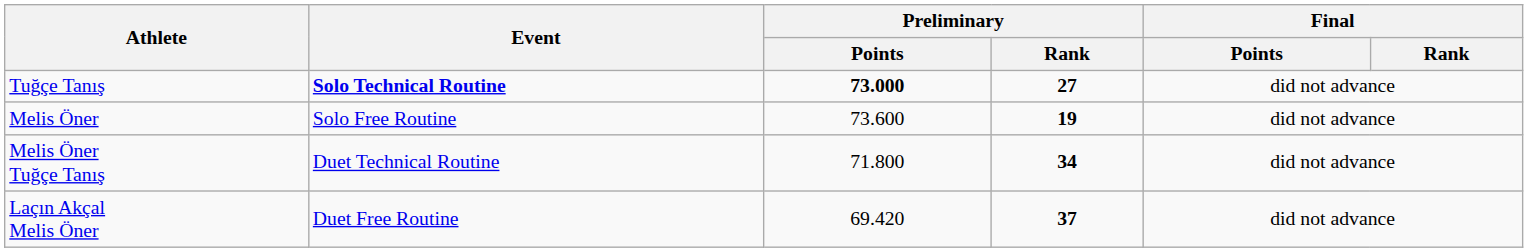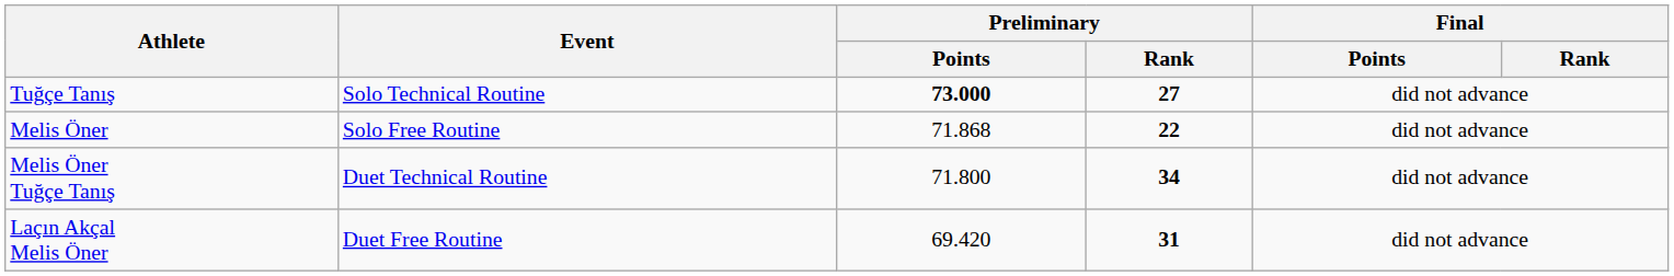 <table class="wikitable" width="70%" style="text-align:center; font-size:90%">
 <tr>
 <th rowspan="2" width="20%">Athlete</th>
 <th rowspan="2" width="30%">Event</th>
 <th colspan="2" width="25%">Preliminary</th>
 <th colspan="2" width="25%">Final</th>
 </tr>
 <tr>
 <th width="15%">Points</th>
 <th>Rank</th>
 <th width="15%">Points</th>
 <th>Rank</th>
 </tr>
 <tr>
 <td align="left"><a href='#'>Tuğçe Tanış</a></td>
-<td align="left"><strong><a href='#'>Solo Technical Routine</a></strong></td>
+<td align="left"><a href='#'>Solo Technical Routine</a></td>
 <td align=center><strong>73.000</strong></td>
 <td align=center><strong>27</strong></td>
 <td align=center colspan=2>did not advance</td>
 </tr>
 <tr>
 <td align="left"><a href='#'>Melis Öner</a></td>
 <td align="left"><a href='#'>Solo Free Routine</a></td>
-<td align=center>73.600</td>
-<td align=center><strong>19</strong></td>
+<td align=center>71.868</td>
+<td align=center><strong>22</strong></td>
 <td align=center colspan=2>did not advance</td>
 </tr>
 <tr>
 <td align="left"><a href='#'>Melis Öner</a><br><a href='#'>Tuğçe Tanış</a></td>
 <td align="left"><a href='#'>Duet Technical Routine</a></td>
 <td align=center>71.800</td>
 <td align=center><strong>34</strong></td>
 <td align=center colspan=2>did not advance</td>
 </tr>
 <tr>
 <td align="left"><a href='#'>Laçın Akçal</a><br><a href='#'>Melis Öner</a></td>
 <td align="left"><a href='#'>Duet Free Routine</a></td>
 <td align=center>69.420</td>
-<td align=center><strong>37</strong></td>
+<td align=center><strong>31</strong></td>
 <td align=center colspan=2>did not advance</td>
 </tr>
 </table>
